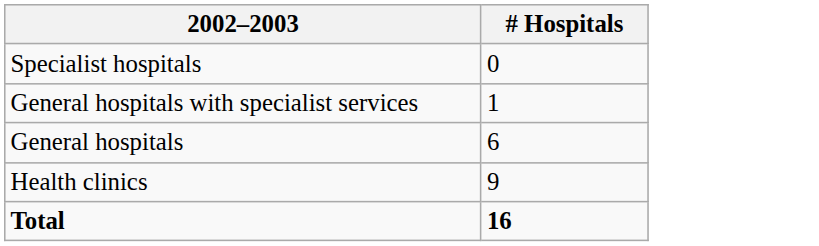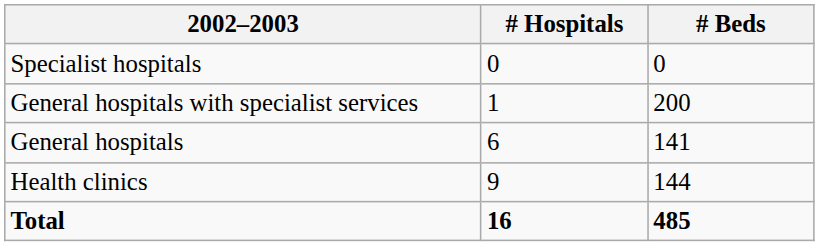 <table class="wikitable sortable" border="1">
 <tr>
 <th width="300">2002–2003</th>
 <th width="100"># Hospitals</th>
+<th width="100"># Beds</th>
 </tr>
 <tr>
 <td>Specialist hospitals</td>
+<td>0</td>
 <td>0</td>
 </tr>
 <tr>
 <td>General hospitals with specialist services</td>
 <td>1</td>
+<td>200</td>
 </tr>
 <tr>
 <td>General hospitals</td>
 <td>6</td>
+<td>141</td>
 </tr>
 <tr>
 <td>Health clinics</td>
 <td>9</td>
+<td>144</td>
 </tr>
 <tr class="sortbottom">
 <td><strong>Total</strong></td>
 <td><strong>16</strong></td>
+<td><strong>485</strong></td>
 </tr>
 </table>
